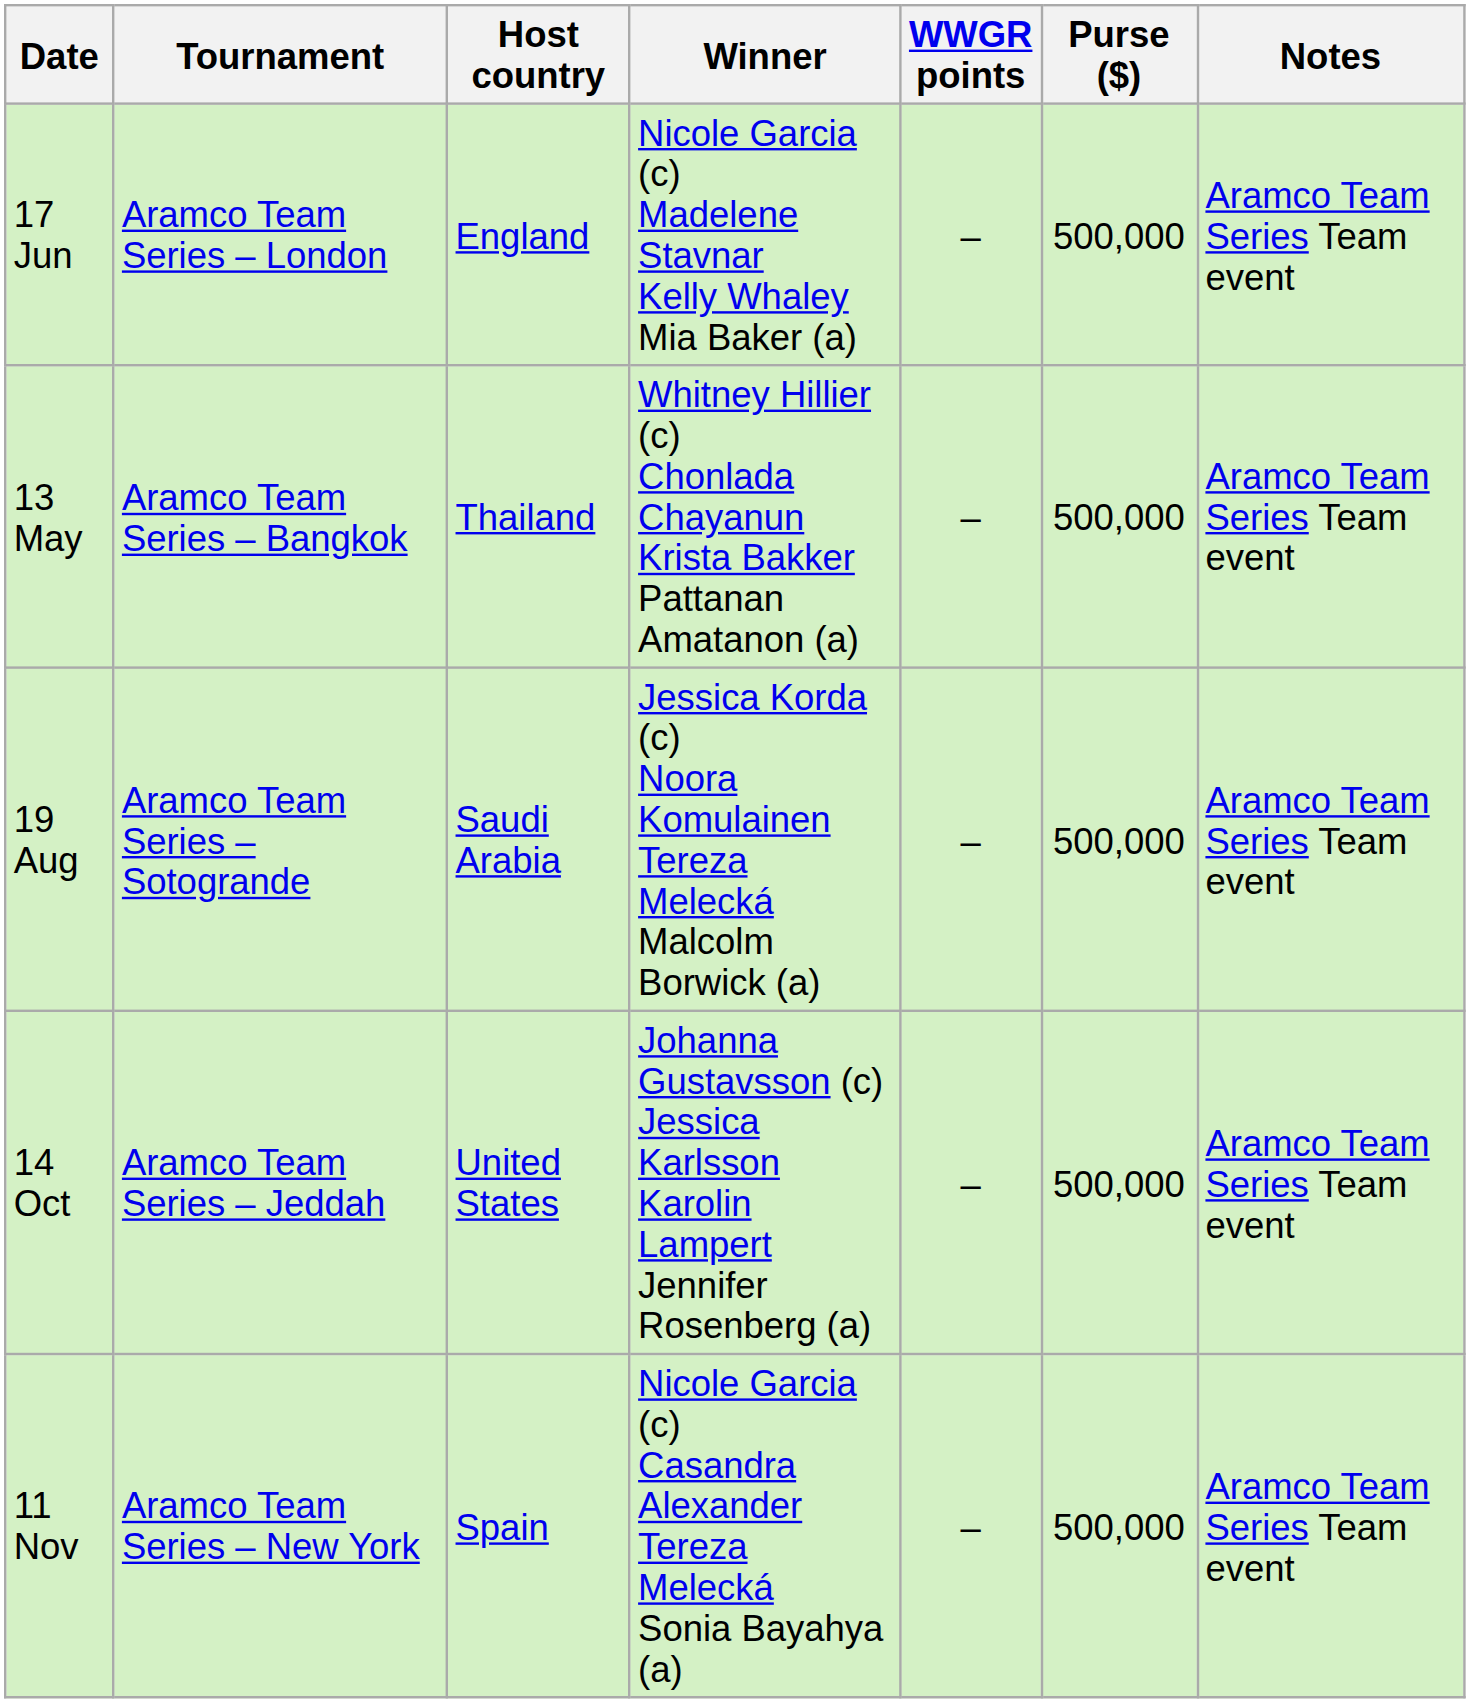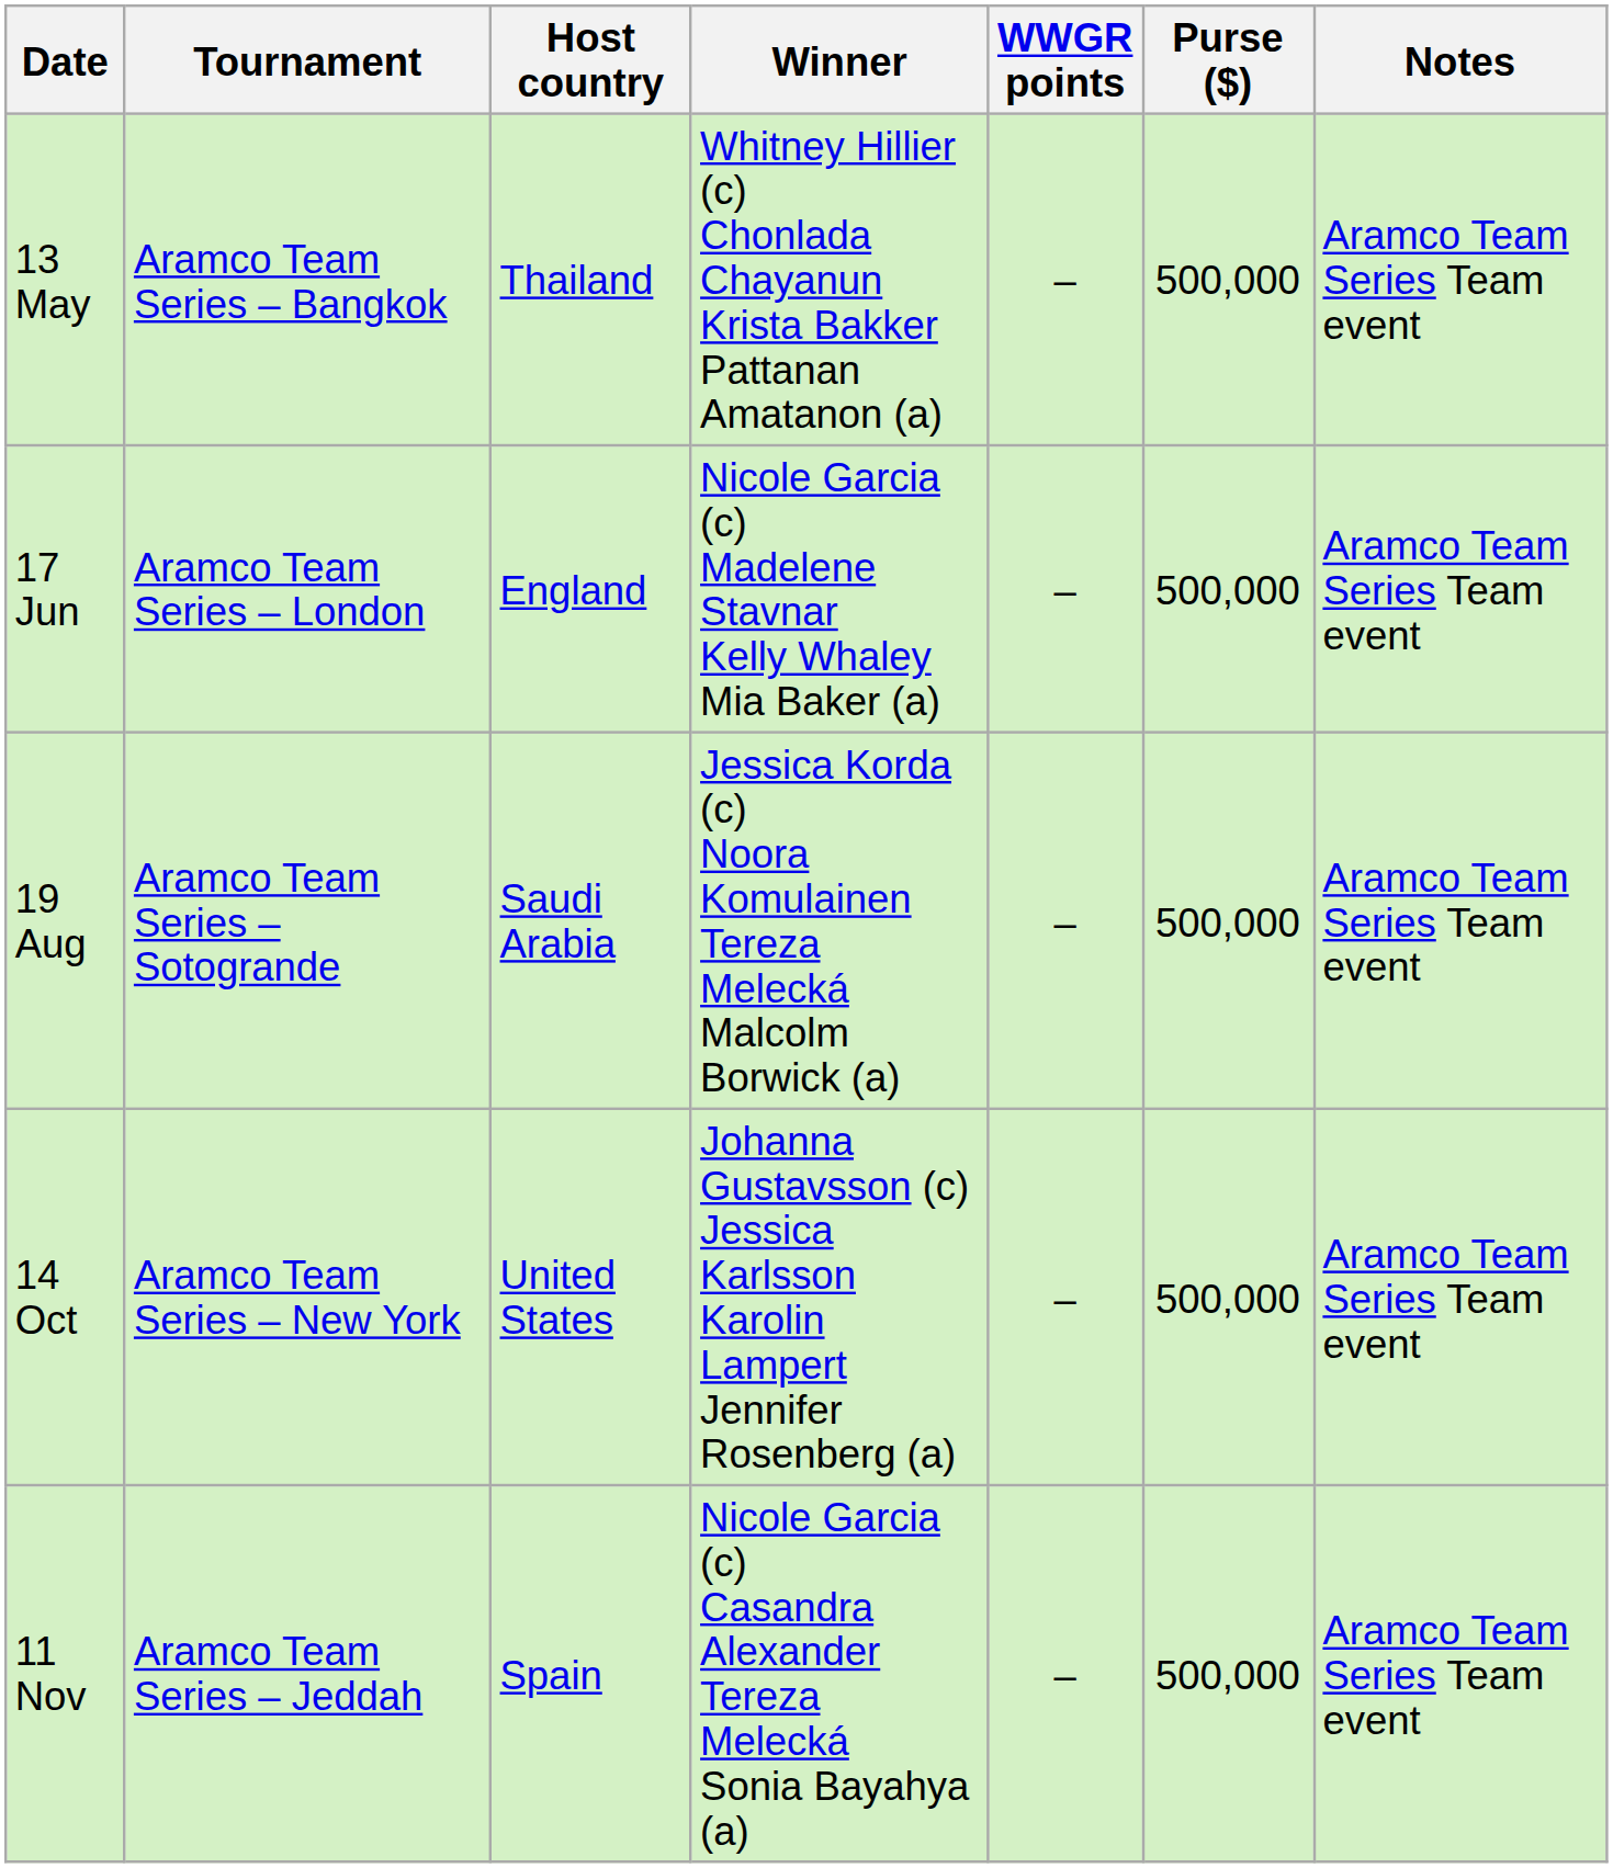 <table class="wikitable sortable" style="font-size:95%">
 <tr>
 <th>Date</th>
 <th>Tournament</th>
 <th>Host country</th>
 <th>Winner</th>
 <th><a href='#'>WWGR</a><br>points</th>
 <th>Purse ($)</th>
 <th>Notes</th>
 </tr>
 <tr style="background:#D4F1C5;">
-<td>17 Jun</td>
-<td><a href='#'>Aramco Team Series – London</a></td>
-<td><a href='#'>England</a></td>
-<td> <a href='#'>Nicole Garcia</a> (c)<br> <a href='#'>Madelene Stavnar</a><br> <a href='#'>Kelly Whaley</a><br> Mia Baker (a)</td>
+<td>13 May</td>
+<td><a href='#'>Aramco Team Series – Bangkok</a></td>
+<td><a href='#'>Thailand</a></td>
+<td> <a href='#'>Whitney Hillier</a> (c)<br> <a href='#'>Chonlada Chayanun</a><br> <a href='#'>Krista Bakker</a><br> Pattanan Amatanon (a)</td>
 <td align=center>–</td>
 <td align=center>500,000</td>
 <td><a href='#'>Aramco Team Series</a> Team event</td>
 </tr>
 <tr style="background:#D4F1C5;">
-<td>13 May</td>
-<td><a href='#'>Aramco Team Series – Bangkok</a></td>
-<td><a href='#'>Thailand</a></td>
-<td> <a href='#'>Whitney Hillier</a> (c)<br> <a href='#'>Chonlada Chayanun</a><br> <a href='#'>Krista Bakker</a><br> Pattanan Amatanon (a)</td>
+<td>17 Jun</td>
+<td><a href='#'>Aramco Team Series – London</a></td>
+<td><a href='#'>England</a></td>
+<td> <a href='#'>Nicole Garcia</a> (c)<br> <a href='#'>Madelene Stavnar</a><br> <a href='#'>Kelly Whaley</a><br> Mia Baker (a)</td>
 <td align=center>–</td>
 <td align=center>500,000</td>
 <td><a href='#'>Aramco Team Series</a> Team event</td>
 </tr>
 <tr style="background:#D4F1C5;">
 <td>19 Aug</td>
 <td><a href='#'>Aramco Team Series – Sotogrande</a></td>
 <td><a href='#'>Saudi Arabia</a></td>
 <td> <a href='#'>Jessica Korda</a> (c)<br> <a href='#'>Noora Komulainen</a><br> <a href='#'>Tereza Melecká</a><br> Malcolm Borwick (a)</td>
 <td align=center>–</td>
 <td align=center>500,000</td>
 <td><a href='#'>Aramco Team Series</a> Team event</td>
 </tr>
 <tr style="background:#D4F1C5;">
 <td>14 Oct</td>
-<td><a href='#'>Aramco Team Series – Jeddah</a></td>
+<td><a href='#'>Aramco Team Series – New York</a></td>
 <td><a href='#'>United States</a></td>
 <td> <a href='#'>Johanna Gustavsson</a> (c)<br> <a href='#'>Jessica Karlsson</a><br> <a href='#'>Karolin Lampert</a><br> Jennifer Rosenberg (a)</td>
 <td align=center>–</td>
 <td align=center>500,000</td>
 <td><a href='#'>Aramco Team Series</a> Team event</td>
 </tr>
 <tr style="background:#D4F1C5;">
 <td>11 Nov</td>
-<td><a href='#'>Aramco Team Series – New York</a></td>
+<td><a href='#'>Aramco Team Series – Jeddah</a></td>
 <td><a href='#'>Spain</a></td>
 <td> <a href='#'>Nicole Garcia</a> (c)<br>  <a href='#'>Casandra Alexander</a><br> <a href='#'>Tereza Melecká</a><br> Sonia Bayahya (a)</td>
 <td align=center>–</td>
 <td align=center>500,000</td>
 <td><a href='#'>Aramco Team Series</a> Team event</td>
 </tr>
 </table>
